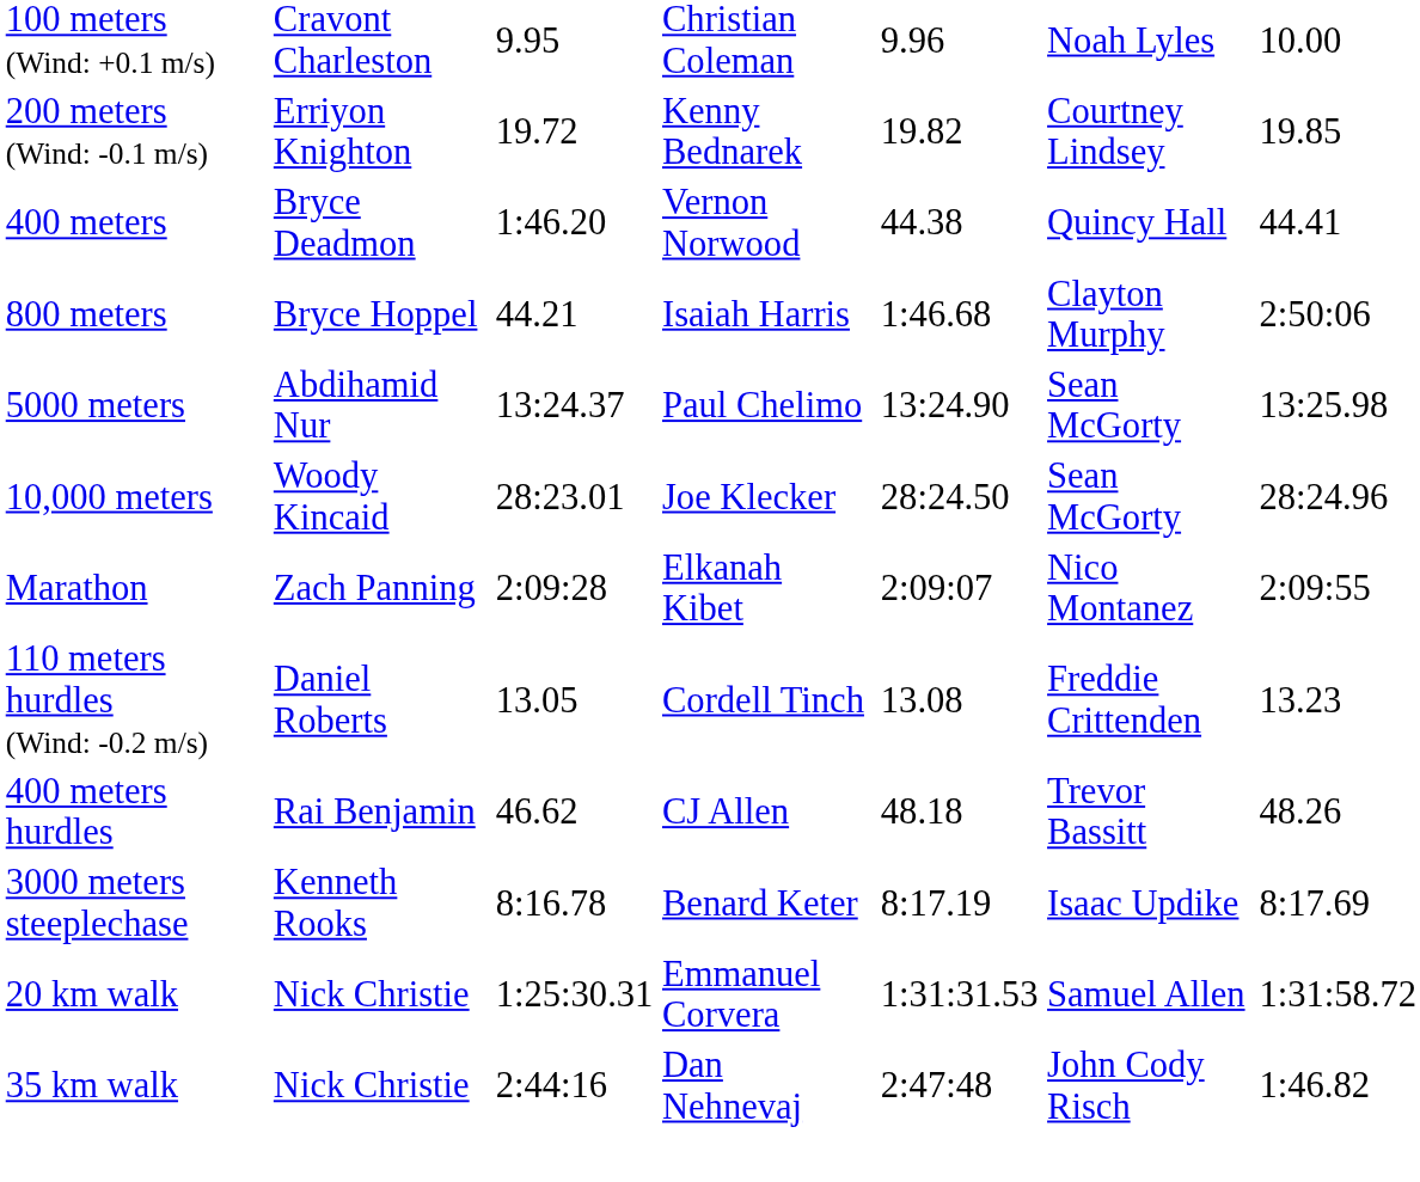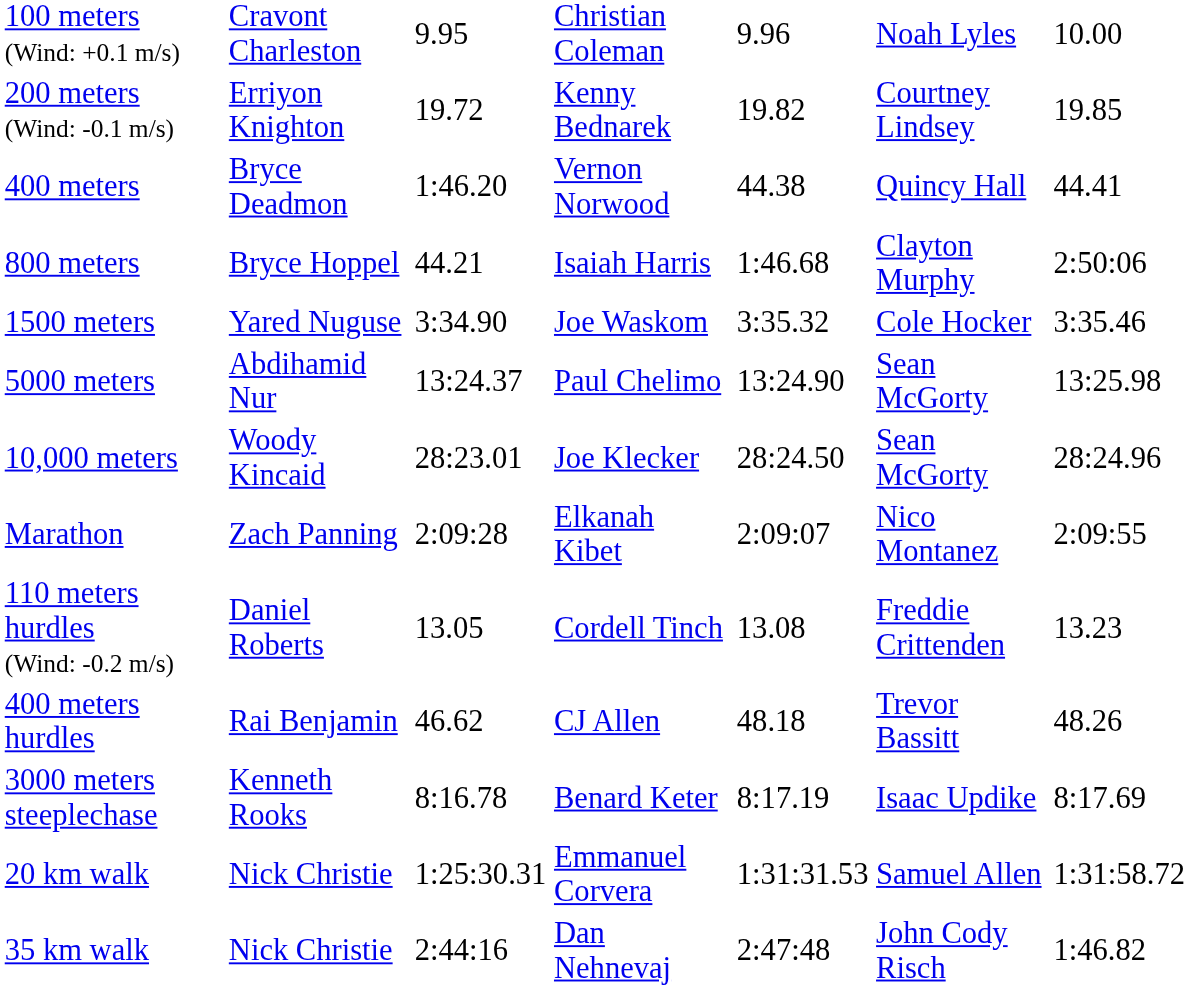 <table>
 <tr>
 <td><a href='#'>100 meters</a><br><small>(Wind: +0.1 m/s)</small></td>
 <td><a href='#'>Cravont Charleston</a></td>
 <td>9.95</td>
 <td><a href='#'>Christian Coleman</a></td>
 <td>9.96</td>
 <td><a href='#'>Noah Lyles</a></td>
 <td>10.00</td>
 </tr>
 <tr>
 <td><a href='#'>200 meters</a><br><small>(Wind: -0.1 m/s)</small></td>
 <td><a href='#'>Erriyon Knighton</a></td>
 <td>19.72</td>
 <td><a href='#'>Kenny Bednarek</a></td>
 <td>19.82</td>
 <td><a href='#'>Courtney Lindsey</a></td>
 <td>19.85</td>
 </tr>
 <tr>
 <td><a href='#'>400 meters</a></td>
 <td><a href='#'>Bryce Deadmon</a></td>
 <td>1:46.20</td>
 <td><a href='#'>Vernon Norwood</a></td>
 <td>44.38</td>
 <td><a href='#'>Quincy Hall</a></td>
 <td>44.41</td>
 </tr>
 <tr>
 <td><a href='#'>800 meters</a></td>
 <td><a href='#'>Bryce Hoppel</a></td>
 <td>44.21</td>
 <td><a href='#'>Isaiah Harris</a></td>
 <td>1:46.68</td>
 <td><a href='#'>Clayton Murphy</a></td>
 <td>2:50:06</td>
+</tr>
+<tr>
+<td><a href='#'>1500 meters</a></td>
+<td><a href='#'>Yared Nuguse</a></td>
+<td>3:34.90</td>
+<td><a href='#'>Joe Waskom</a></td>
+<td>3:35.32</td>
+<td><a href='#'>Cole Hocker</a></td>
+<td>3:35.46</td>
 </tr>
 <tr>
 <td><a href='#'>5000 meters</a></td>
 <td><a href='#'>Abdihamid Nur</a></td>
 <td>13:24.37</td>
 <td><a href='#'>Paul Chelimo</a></td>
 <td>13:24.90</td>
 <td><a href='#'>Sean McGorty</a></td>
 <td>13:25.98</td>
 </tr>
 <tr>
 <td><a href='#'>10,000 meters</a></td>
 <td><a href='#'>Woody Kincaid</a></td>
 <td>28:23.01</td>
 <td><a href='#'>Joe Klecker</a></td>
 <td>28:24.50</td>
 <td><a href='#'>Sean McGorty</a></td>
 <td>28:24.96</td>
 </tr>
 <tr>
 <td><a href='#'>Marathon</a></td>
 <td><a href='#'>Zach Panning</a></td>
 <td>2:09:28</td>
 <td><a href='#'>Elkanah Kibet</a></td>
 <td>2:09:07</td>
 <td><a href='#'>Nico Montanez</a></td>
 <td>2:09:55</td>
 </tr>
 <tr>
 <td><a href='#'>110 meters hurdles</a><br><small>(Wind: -0.2 m/s)</small></td>
 <td><a href='#'>Daniel Roberts</a></td>
 <td>13.05</td>
 <td><a href='#'>Cordell Tinch</a></td>
 <td>13.08</td>
 <td><a href='#'>Freddie Crittenden</a></td>
 <td>13.23</td>
 </tr>
 <tr>
 <td><a href='#'>400 meters hurdles</a></td>
 <td><a href='#'>Rai Benjamin</a></td>
 <td>46.62 </td>
 <td><a href='#'>CJ Allen</a></td>
 <td>48.18</td>
 <td><a href='#'>Trevor Bassitt</a></td>
 <td>48.26</td>
 </tr>
 <tr>
 <td><a href='#'>3000 meters steeplechase</a></td>
 <td><a href='#'>Kenneth Rooks</a></td>
 <td>8:16.78</td>
 <td><a href='#'>Benard Keter</a></td>
 <td>8:17.19</td>
 <td><a href='#'>Isaac Updike</a></td>
 <td>8:17.69</td>
 </tr>
 <tr>
 <td><a href='#'>20&nbsp;km walk</a></td>
 <td><a href='#'>Nick Christie</a></td>
 <td>1:25:30.31</td>
 <td><a href='#'>Emmanuel Corvera</a></td>
 <td>1:31:31.53</td>
 <td><a href='#'>Samuel Allen</a></td>
 <td>1:31:58.72</td>
 </tr>
 <tr>
 <td><a href='#'>35&nbsp;km walk</a></td>
 <td><a href='#'>Nick Christie</a></td>
 <td>2:44:16</td>
 <td><a href='#'>Dan Nehnevaj</a></td>
 <td>2:47:48</td>
 <td><a href='#'>John Cody Risch</a></td>
 <td>1:46.82</td>
 </tr>
 <tr>
 </tr>
 </table>
